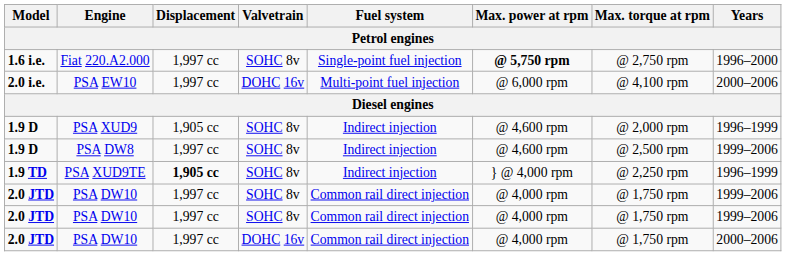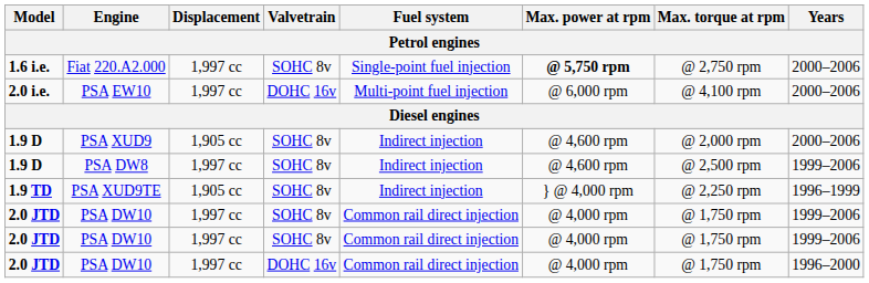 <table class="wikitable" style="text-align:center; font-size:91%;">
 <tr>
 <th>Model</th>
 <th>Engine</th>
 <th>Displacement</th>
 <th>Valvetrain</th>
 <th>Fuel system</th>
 <th>Max. power at rpm</th>
 <th>Max. torque at rpm</th>
 <th>Years</th>
 </tr>
 <tr>
 <th colspan="8">Petrol engines</th>
 </tr>
 <tr>
 <td align="left"><strong>1.6 i.e.</strong></td>
 <td><a href='#'>Fiat</a> <a href='#'>220.A2.000</a></td>
 <td>1,997 cc</td>
 <td><a href='#'>SOHC</a> 8v</td>
 <td><a href='#'>Single-point fuel injection</a></td>
 <td><strong> @ 5,750 rpm</strong></td>
 <td> @ 2,750 rpm</td>
-<td>1996–2000</td>
+<td>2000–2006</td>
 </tr>
 <tr>
 <td align="left"><strong>2.0 i.e.</strong></td>
 <td><a href='#'>PSA</a> <a href='#'>EW10</a></td>
 <td>1,997 cc</td>
 <td><a href='#'>DOHC</a> <a href='#'>16v</a></td>
 <td><a href='#'>Multi-point fuel injection</a></td>
 <td> @ 6,000 rpm</td>
 <td> @ 4,100 rpm</td>
 <td>2000–2006</td>
 </tr>
 <tr>
 <th colspan="8">Diesel engines</th>
 </tr>
 <tr>
 <td align="left"><strong>1.9 D</strong></td>
 <td><a href='#'>PSA</a> <a href='#'>XUD9</a></td>
 <td>1,905 cc</td>
 <td><a href='#'>SOHC</a> 8v</td>
 <td><a href='#'>Indirect injection</a></td>
 <td> @ 4,600 rpm</td>
 <td> @ 2,000 rpm</td>
-<td>1996–1999</td>
+<td>2000–2006</td>
 </tr>
 <tr>
 <td align="left"><strong>1.9 D</strong></td>
 <td><a href='#'>PSA</a> <a href='#'>DW8</a></td>
 <td>1,997 cc</td>
 <td><a href='#'>SOHC</a> 8v</td>
 <td><a href='#'>Indirect injection</a></td>
 <td> @ 4,600 rpm</td>
 <td> @ 2,500 rpm</td>
 <td>1999–2006</td>
 </tr>
 <tr>
 <td align="left"><strong>1.9 <a href='#'>TD</a></strong></td>
 <td><a href='#'>PSA</a> <a href='#'>XUD9TE</a></td>
-<td><strong>1,905 cc</strong></td>
+<td>1,905 cc</td>
 <td><a href='#'>SOHC</a> 8v</td>
 <td><a href='#'>Indirect injection</a></td>
 <td>} @ 4,000 rpm</td>
 <td> @ 2,250 rpm</td>
 <td>1996–1999</td>
 </tr>
 <tr>
 <td align="left"><strong>2.0 <a href='#'>JTD</a></strong></td>
 <td><a href='#'>PSA</a> <a href='#'>DW10</a></td>
 <td>1,997 cc</td>
 <td><a href='#'>SOHC</a> 8v</td>
 <td><a href='#'>Common rail direct injection</a></td>
 <td> @ 4,000 rpm</td>
 <td> @ 1,750 rpm</td>
 <td>1999–2006</td>
 </tr>
 <tr>
 <td align="left"><strong>2.0 <a href='#'>JTD</a></strong></td>
 <td><a href='#'>PSA</a> <a href='#'>DW10</a></td>
 <td>1,997 cc</td>
 <td><a href='#'>SOHC</a> 8v</td>
 <td><a href='#'>Common rail direct injection</a></td>
 <td> @ 4,000 rpm</td>
 <td> @ 1,750 rpm</td>
 <td>1999–2006</td>
 </tr>
 <tr>
 <td align="left"><strong>2.0 <a href='#'>JTD</a></strong></td>
 <td><a href='#'>PSA</a> <a href='#'>DW10</a></td>
 <td>1,997 cc</td>
 <td><a href='#'>DOHC</a> <a href='#'>16v</a></td>
 <td><a href='#'>Common rail direct injection</a></td>
 <td> @ 4,000 rpm</td>
 <td> @ 1,750 rpm</td>
-<td>2000–2006</td>
+<td>1996–2000</td>
 </tr>
 </table>
